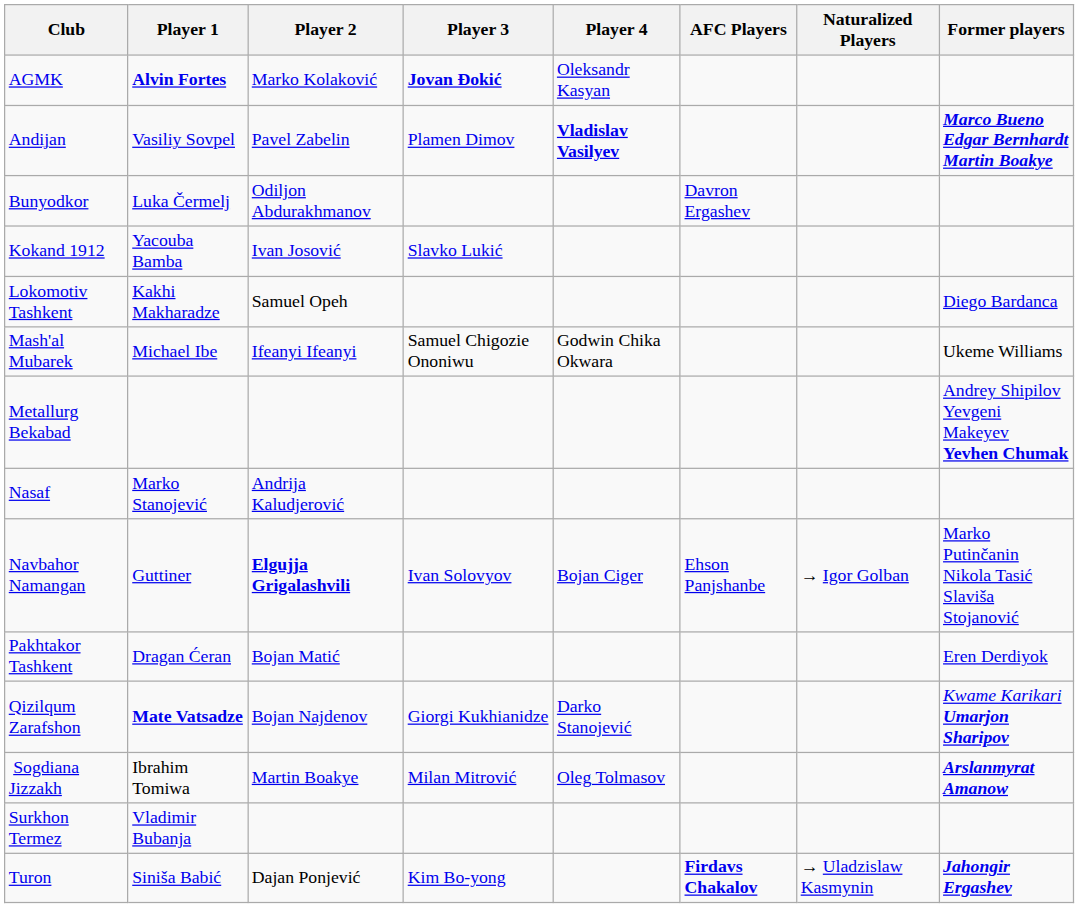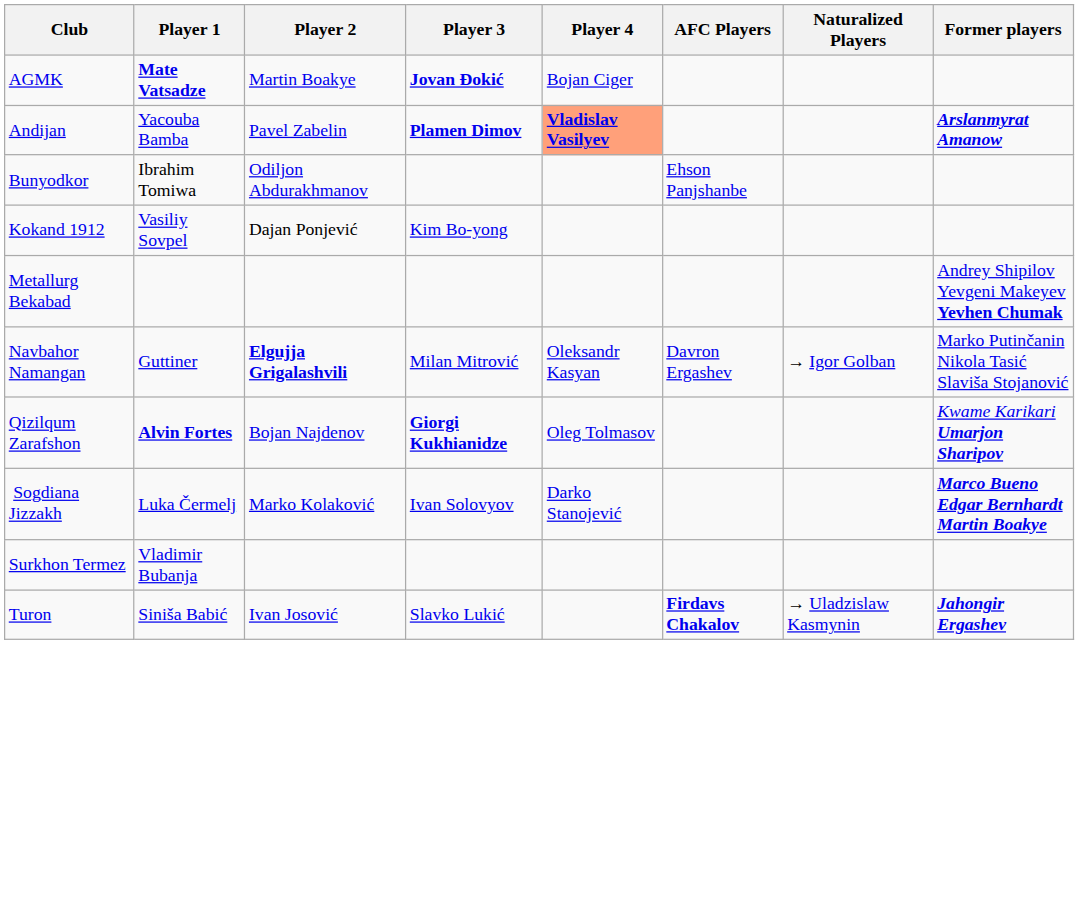 <table class="wikitable" style="font-size:90%;">
 <tr>
 <th>Club</th>
 <th>Player 1</th>
 <th>Player 2</th>
 <th>Player 3</th>
 <th>Player 4</th>
 <th>AFC Players</th>
 <th>Naturalized Players</th>
 <th>Former players</th>
 </tr>
 <tr>
 <td><a href='#'>AGMK</a></td>
-<td> <strong><a href='#'>Alvin Fortes</a></strong></td>
-<td> <a href='#'>Marko Kolaković</a></td>
+<td> <strong><a href='#'>Mate Vatsadze</a></strong></td>
+<td> <a href='#'>Martin Boakye</a></td>
 <td> <strong><a href='#'>Jovan Đokić</a></strong></td>
-<td> <a href='#'>Oleksandr Kasyan</a></td>
+<td> <a href='#'>Bojan Ciger</a></td>
 <td></td>
 <td></td>
 <td></td>
 </tr>
 <tr>
 <td><a href='#'>Andijan</a></td>
-<td> <a href='#'>Vasiliy Sovpel</a></td>
+<td> <a href='#'>Yacouba Bamba</a></td>
 <td> <a href='#'>Pavel Zabelin</a></td>
-<td> <a href='#'>Plamen Dimov</a></td>
-<td> <strong><a href='#'>Vladislav Vasilyev</a></strong></td>
+<td><strong> <a href='#'>Plamen Dimov</a></strong></td>
+<td style="background: lightsalmon;"> <strong><a href='#'>Vladislav Vasilyev</a></strong></td>
 <td></td>
 <td></td>
-<td> <strong><em><a href='#'>Marco Bueno</a></em></strong><br> <em> <strong><a href='#'>Edgar Bernhardt</a><strong><em><br> </em> <a href='#'>Martin Boakye</a><em></td>
+<td> <strong><em><a href='#'>Arslanmyrat Amanow</a></em></strong></td>
 </tr>
 <tr>
 <td><a href='#'>Bunyodkor</a></td>
-<td> <a href='#'>Luka Čermelj</a></td>
+<td> Ibrahim Tomiwa</td>
 <td> </strong><a href='#'>Odiljon Abdurakhmanov</a><strong></td>
 <td></td>
 <td></td>
-<td> </strong><a href='#'>Davron Ergashev</a><strong></td>
+<td> </strong><a href='#'>Ehson Panjshanbe</a><strong></td>
 <td></td>
 <td></td>
 </tr>
 <tr>
 <td><a href='#'>Kokand 1912</a></td>
-<td> <a href='#'>Yacouba Bamba</a></td>
-<td> <a href='#'>Ivan Josović</a></td>
-<td> <a href='#'>Slavko Lukić</a></td>
+<td> <a href='#'>Vasiliy Sovpel</a></td>
+<td> Dajan Ponjević</td>
+<td> <a href='#'>Kim Bo-yong</a></td>
 <td></td>
 <td></td>
 <td></td>
 <td></td>
-</tr>
-<tr>
-<td><a href='#'>Lokomotiv Tashkent</a></td>
-<td> </strong><a href='#'>Kakhi Makharadze</a><strong></td>
-<td> Samuel Opeh</td>
-<td></td>
-<td></td>
-<td></td>
-<td></td>
-<td></em>  <a href='#'>Diego Bardanca</a><em></td>
-</tr>
-<tr>
-<td><a href='#'>Mash'al Mubarek</a></td>
-<td> <a href='#'>Michael Ibe</a></td>
-<td> </strong><a href='#'>Ifeanyi Ifeanyi</a><strong></td>
-<td> Samuel Chigozie Ononiwu</td>
-<td> Godwin Chika Okwara</td>
-<td></td>
-<td></td>
-<td> </em>Ukeme Williams<em></td>
 </tr>
 <tr>
 <td><a href='#'>Metallurg Bekabad</a></td>
 <td></td>
 <td></td>
 <td></td>
 <td></td>
 <td></td>
 <td></td>
 <td> </em> <a href='#'>Andrey Shipilov</a><em><br> </em> </strong><a href='#'>Yevgeni Makeyev</a><strong> <em><br> </em> <a href='#'>Yevhen Chumak</a><em></td>
 </tr>
 <tr>
-<td><a href='#'>Nasaf</a></td>
-<td> <a href='#'>Marko Stanojević</a></td>
-<td> </strong><a href='#'>Andrija Kaludjerović</a><strong></td>
-<td></td>
-<td></td>
-<td></td>
-<td></td>
-<td></td>
-</tr>
-<tr>
 <td><a href='#'>Navbahor Namangan</a></td>
 <td> <a href='#'>Guttiner</a></td>
 <td> <strong><a href='#'>Elgujja Grigalashvili</a></strong></td>
-<td> <a href='#'>Ivan Solovyov</a></td>
-<td> <a href='#'>Bojan Ciger</a></td>
-<td> </strong><a href='#'>Ehson Panjshanbe</a><strong></td>
+<td> <a href='#'>Milan Mitrović</a></td>
+<td> <a href='#'>Oleksandr Kasyan</a></td>
+<td> </strong><a href='#'>Davron Ergashev</a><strong></td>
 <td>→ </strong><a href='#'>Igor Golban</a><strong></td>
 <td></em> <a href='#'>Marko Putinčanin</a><em><br> </em> <a href='#'>Nikola Tasić</a><em><br> </em><a href='#'>Slaviša Stojanović</a><em></td>
 </tr>
 <tr>
-<td><a href='#'>Pakhtakor Tashkent</a></td>
-<td> <a href='#'>Dragan Ćeran</a></td>
-<td> <a href='#'>Bojan Matić</a></td>
-<td></td>
-<td></td>
-<td></td>
-<td></td>
-<td> </em> </strong><a href='#'>Eren Derdiyok</a></em></strong></td>
-</tr>
-<tr>
 <td><a href='#'>Qizilqum Zarafshon</a></td>
-<td> <strong><a href='#'>Mate Vatsadze</a></strong></td>
+<td> <strong><a href='#'>Alvin Fortes</a></strong></td>
 <td> </strong><a href='#'>Bojan Najdenov</a><strong></td>
-<td> <a href='#'>Giorgi Kukhianidze</a></td>
-<td> <a href='#'>Darko Stanojević</a></td>
+<td><strong> <a href='#'>Giorgi Kukhianidze</a></strong></td>
+<td> <a href='#'>Oleg Tolmasov</a></td>
 <td></td>
 <td></td>
 <td> <em> <a href='#'>Kwame Karikari</a></em><br> <strong><em><a href='#'>Umarjon Sharipov</a></em></strong></td>
 </tr>
 <tr>
 <td> <a href='#'>Sogdiana Jizzakh</a></td>
-<td> Ibrahim Tomiwa</td>
-<td> <a href='#'>Martin Boakye</a></td>
-<td> <a href='#'>Milan Mitrović</a></td>
-<td> <a href='#'>Oleg Tolmasov</a></td>
+<td> <a href='#'>Luka Čermelj</a></td>
+<td> <a href='#'>Marko Kolaković</a></td>
+<td> <a href='#'>Ivan Solovyov</a></td>
+<td> <a href='#'>Darko Stanojević</a></td>
 <td></td>
 <td></td>
-<td> <strong><em><a href='#'>Arslanmyrat Amanow</a></em></strong></td>
+<td> <strong><em><a href='#'>Marco Bueno</a></em></strong><br> <em> <strong><a href='#'>Edgar Bernhardt</a><strong><em><br> </em> <a href='#'>Martin Boakye</a><em></td>
 </tr>
 <tr>
 <td><a href='#'>Surkhon Termez</a></td>
 <td> <a href='#'>Vladimir Bubanja</a></td>
 <td></td>
 <td></td>
 <td></td>
 <td></td>
 <td></td>
 <td></td>
 </tr>
 <tr>
 <td><a href='#'>Turon</a></td>
 <td> <a href='#'>Siniša Babić</a></td>
-<td> Dajan Ponjević</td>
-<td> <a href='#'>Kim Bo-yong</a></td>
+<td> <a href='#'>Ivan Josović</a></td>
+<td> <a href='#'>Slavko Lukić</a></td>
 <td></td>
 <td> <strong><a href='#'>Firdavs Chakalov</a></strong></td>
 <td> → <a href='#'>Uladzislaw Kasmynin</a></td>
 <td> <strong><em><a href='#'>Jahongir Ergashev</a></em></strong></td>
 </tr>
 </table>
